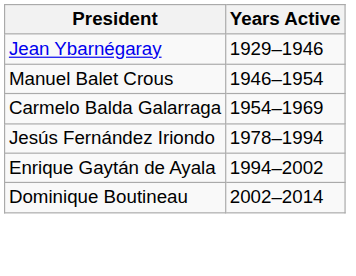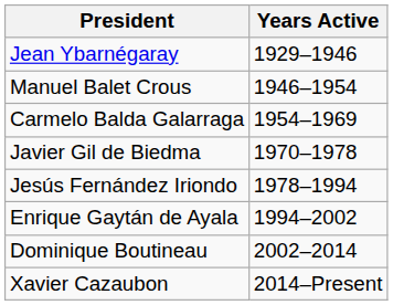 <table class="wikitable" border="1">
 <tr>
 <th>President</th>
 <th>Years Active</th>
 </tr>
 <tr>
 <td><a href='#'>Jean Ybarnégaray</a></td>
 <td>1929–1946</td>
 </tr>
 <tr>
 <td>Manuel Balet Crous</td>
 <td>1946–1954</td>
 </tr>
 <tr>
 <td>Carmelo Balda Galarraga</td>
 <td>1954–1969</td>
 </tr>
 <tr>
+<td>Javier Gil de Biedma</td>
+<td>1970–1978</td>
+</tr>
+<tr>
 <td>Jesús Fernández Iriondo</td>
 <td>1978–1994</td>
 </tr>
 <tr>
 <td>Enrique Gaytán de Ayala</td>
 <td>1994–2002</td>
 </tr>
 <tr>
 <td>Dominique Boutineau</td>
 <td>2002–2014</td>
 </tr>
+<tr>
+<td>Xavier Cazaubon</td>
+<td>2014–Present</td>
+</tr>
 </table>
